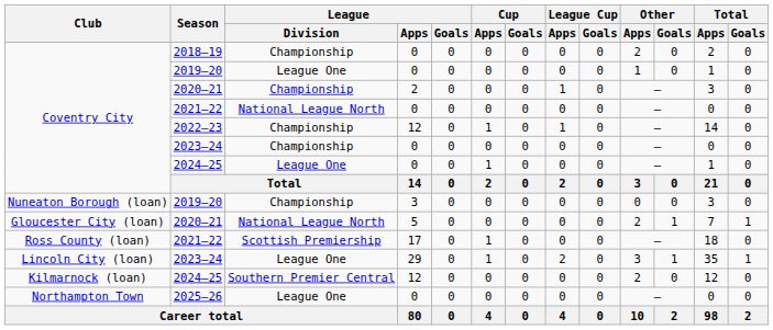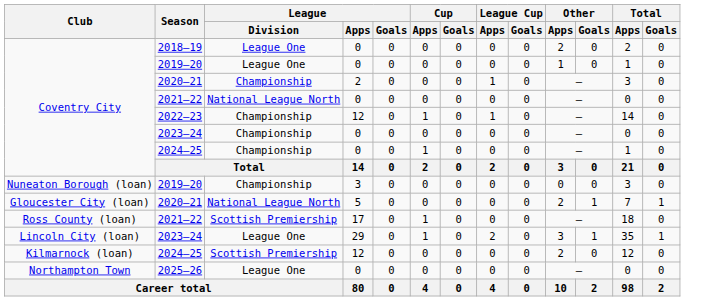 <table class="wikitable" style="text-align: center">
 <tr>
 <th rowspan="2">Club</th>
 <th rowspan="2">Season</th>
 <th colspan="3">League</th>
 <th colspan="2">Cup</th>
 <th colspan="2">League Cup</th>
 <th colspan="2">Other</th>
 <th colspan="2">Total</th>
 </tr>
 <tr>
 <th>Division</th>
 <th>Apps</th>
 <th>Goals</th>
 <th>Apps</th>
 <th>Goals</th>
 <th>Apps</th>
 <th>Goals</th>
 <th>Apps</th>
 <th>Goals</th>
 <th>Apps</th>
 <th>Goals</th>
 </tr>
 <tr>
 <td rowspan="8"><a href='#'>Coventry City</a></td>
 <td><a href='#'>2018–19</a></td>
-<td>Championship</td>
+<td><a href='#'>League One</a></td>
 <td>0</td>
 <td>0</td>
 <td>0</td>
 <td>0</td>
 <td>0</td>
 <td>0</td>
 <td>2</td>
 <td>0</td>
 <td>2</td>
 <td>0</td>
 </tr>
 <tr>
 <td><a href='#'>2019–20</a></td>
 <td>League One</td>
 <td>0</td>
 <td>0</td>
 <td>0</td>
 <td>0</td>
 <td>0</td>
 <td>0</td>
 <td>1</td>
 <td>0</td>
 <td>1</td>
 <td>0</td>
 </tr>
 <tr>
 <td><a href='#'>2020–21</a></td>
 <td><a href='#'>Championship</a></td>
 <td>2</td>
 <td>0</td>
 <td>0</td>
 <td>0</td>
 <td>1</td>
 <td>0</td>
 <td colspan="2">—</td>
 <td>3</td>
 <td>0</td>
 </tr>
 <tr>
 <td><a href='#'>2021–22</a></td>
 <td><a href='#'>National League North</a></td>
 <td>0</td>
 <td>0</td>
 <td>0</td>
 <td>0</td>
 <td>0</td>
 <td>0</td>
 <td colspan="2">—</td>
 <td>0</td>
 <td>0</td>
 </tr>
 <tr>
 <td><a href='#'>2022–23</a></td>
 <td>Championship</td>
 <td>12</td>
 <td>0</td>
 <td>1</td>
 <td>0</td>
 <td>1</td>
 <td>0</td>
 <td colspan="2">—</td>
 <td>14</td>
 <td>0</td>
 </tr>
 <tr>
 <td><a href='#'>2023–24</a></td>
 <td>Championship</td>
 <td>0</td>
 <td>0</td>
 <td>0</td>
 <td>0</td>
 <td>0</td>
 <td>0</td>
 <td colspan="2">—</td>
 <td>0</td>
 <td>0</td>
 </tr>
 <tr>
 <td><a href='#'>2024–25</a></td>
-<td><a href='#'>League One</a></td>
+<td>Championship</td>
 <td>0</td>
 <td>0</td>
 <td>1</td>
 <td>0</td>
 <td>0</td>
 <td>0</td>
 <td colspan="2">—</td>
 <td>1</td>
 <td>0</td>
 </tr>
 <tr>
 <th colspan="2">Total</th>
 <th>14</th>
 <th>0</th>
 <th>2</th>
 <th>0</th>
 <th>2</th>
 <th>0</th>
 <th>3</th>
 <th>0</th>
 <th>21</th>
 <th>0</th>
 </tr>
 <tr>
 <td><a href='#'>Nuneaton Borough</a> (loan)</td>
 <td><a href='#'>2019–20</a></td>
 <td>Championship</td>
 <td>3</td>
 <td>0</td>
 <td>0</td>
 <td>0</td>
 <td>0</td>
 <td>0</td>
 <td>0</td>
 <td>0</td>
 <td>3</td>
 <td>0</td>
 </tr>
 <tr>
 <td><a href='#'>Gloucester City</a> (loan)</td>
 <td><a href='#'>2020–21</a></td>
 <td><a href='#'>National League North</a></td>
 <td>5</td>
 <td>0</td>
 <td>0</td>
 <td>0</td>
 <td>0</td>
 <td>0</td>
 <td>2</td>
 <td>1</td>
 <td>7</td>
 <td>1</td>
 </tr>
 <tr>
 <td><a href='#'>Ross County</a> (loan)</td>
 <td><a href='#'>2021–22</a></td>
 <td><a href='#'>Scottish Premiership</a></td>
 <td>17</td>
 <td>0</td>
 <td>1</td>
 <td>0</td>
 <td>0</td>
 <td>0</td>
 <td colspan="2">—</td>
 <td>18</td>
 <td>0</td>
 </tr>
 <tr>
 <td><a href='#'>Lincoln City</a> (loan)</td>
 <td><a href='#'>2023–24</a></td>
 <td>League One</td>
 <td>29</td>
 <td>0</td>
 <td>1</td>
 <td>0</td>
 <td>2</td>
 <td>0</td>
 <td>3</td>
 <td>1</td>
 <td>35</td>
 <td>1</td>
 </tr>
 <tr>
 <td><a href='#'>Kilmarnock</a> (loan)</td>
 <td><a href='#'>2024–25</a></td>
-<td><a href='#'>Southern Premier Central</a></td>
+<td><a href='#'>Scottish Premiership</a></td>
 <td>12</td>
 <td>0</td>
 <td>0</td>
 <td>0</td>
 <td>0</td>
 <td>0</td>
 <td>2</td>
 <td>0</td>
 <td>12</td>
 <td>0</td>
 </tr>
 <tr>
 <td><a href='#'>Northampton Town</a></td>
 <td><a href='#'>2025–26</a></td>
 <td>League One</td>
 <td>0</td>
 <td>0</td>
 <td>0</td>
 <td>0</td>
 <td>0</td>
 <td>0</td>
 <td colspan="2">—</td>
 <td>0</td>
 <td>0</td>
 </tr>
 <tr>
 <th colspan="3">Career total</th>
 <th>80</th>
 <th>0</th>
 <th>4</th>
 <th>0</th>
 <th>4</th>
 <th>0</th>
 <th>10</th>
 <th>2</th>
 <th>98</th>
 <th>2</th>
 </tr>
 </table>
